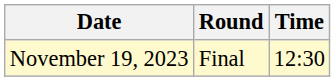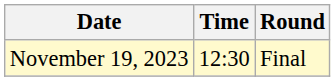 <table class="wikitable">
 <tr>
 <th>Date</th>
+<th>Time</th>
 <th>Round</th>
-<th>Time</th>
 </tr>
 <tr style=background:lemonchiffon>
 <td>November 19, 2023</td>
+<td>12:30</td>
 <td>Final</td>
-<td>12:30</td>
 </tr>
 </table>
